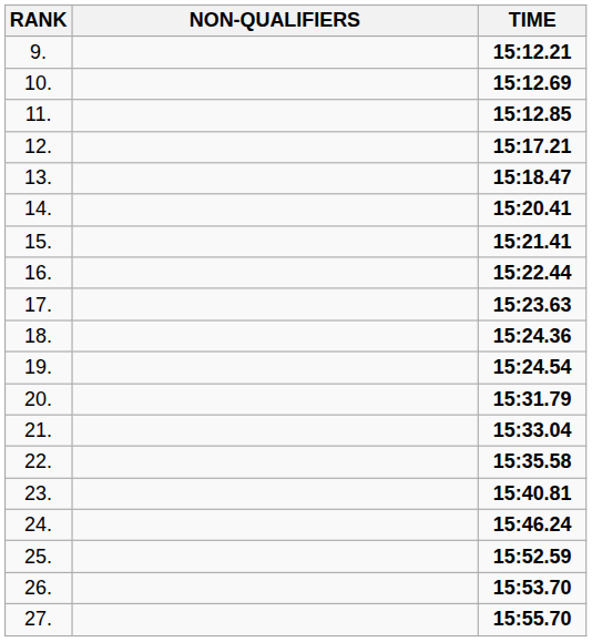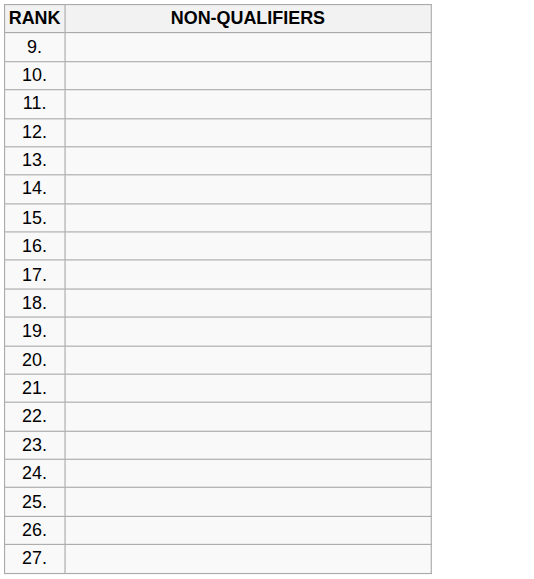 <table class="wikitable">
 <tr>
 <th>RANK</th>
 <th style="width: 20em">NON-QUALIFIERS</th>
-<th style="width: 5em">TIME</th>
 </tr>
 <tr>
 <td align="center">9.</td>
 <td></td>
-<td align="center"><strong>15:12.21</strong></td>
 </tr>
 <tr>
 <td align="center">10.</td>
 <td></td>
-<td align="center"><strong>15:12.69</strong></td>
 </tr>
 <tr>
 <td align="center">11.</td>
 <td></td>
-<td align="center"><strong>15:12.85</strong></td>
 </tr>
 <tr>
 <td align="center">12.</td>
 <td></td>
-<td align="center"><strong>15:17.21</strong></td>
 </tr>
 <tr>
 <td align="center">13.</td>
 <td></td>
-<td align="center"><strong>15:18.47</strong></td>
 </tr>
 <tr>
 <td align="center">14.</td>
 <td></td>
-<td align="center"><strong>15:20.41</strong></td>
 </tr>
 <tr>
 <td align="center">15.</td>
 <td></td>
-<td align="center"><strong>15:21.41</strong></td>
 </tr>
 <tr>
 <td align="center">16.</td>
 <td></td>
-<td align="center"><strong>15:22.44</strong></td>
 </tr>
 <tr>
 <td align="center">17.</td>
 <td></td>
-<td align="center"><strong>15:23.63</strong></td>
 </tr>
 <tr>
 <td align="center">18.</td>
 <td></td>
-<td align="center"><strong>15:24.36</strong></td>
 </tr>
 <tr>
 <td align="center">19.</td>
 <td></td>
-<td align="center"><strong>15:24.54</strong></td>
 </tr>
 <tr>
 <td align="center">20.</td>
 <td></td>
-<td align="center"><strong>15:31.79</strong></td>
 </tr>
 <tr>
 <td align="center">21.</td>
 <td></td>
-<td align="center"><strong>15:33.04</strong></td>
 </tr>
 <tr>
 <td align="center">22.</td>
 <td></td>
-<td align="center"><strong>15:35.58</strong></td>
 </tr>
 <tr>
 <td align="center">23.</td>
 <td></td>
-<td align="center"><strong>15:40.81</strong></td>
 </tr>
 <tr>
 <td align="center">24.</td>
 <td></td>
-<td align="center"><strong>15:46.24</strong></td>
 </tr>
 <tr>
 <td align="center">25.</td>
 <td></td>
-<td align="center"><strong>15:52.59</strong></td>
 </tr>
 <tr>
 <td align="center">26.</td>
 <td></td>
-<td align="center"><strong>15:53.70</strong></td>
 </tr>
 <tr>
 <td align="center">27.</td>
 <td></td>
-<td align="center"><strong>15:55.70</strong></td>
 </tr>
 </table>
